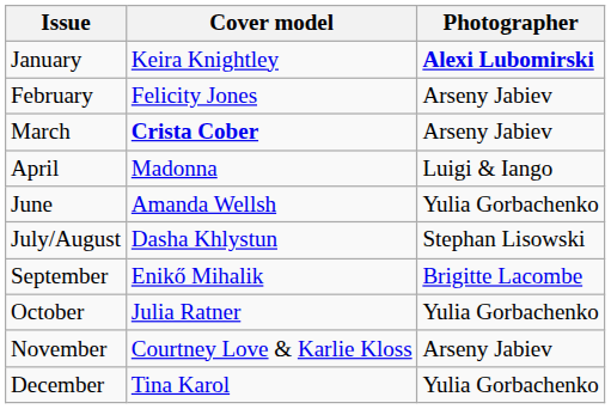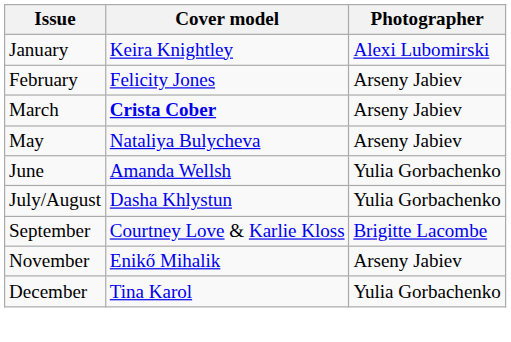 <table class="sortable wikitable">
 <tr>
 <th>Issue</th>
 <th>Cover model</th>
 <th>Photographer</th>
 </tr>
 <tr>
 <td>January</td>
 <td><a href='#'>Keira Knightley</a></td>
-<td><strong><a href='#'>Alexi Lubomirski</a></strong></td>
+<td><a href='#'>Alexi Lubomirski</a></td>
 </tr>
 <tr>
 <td>February</td>
 <td><a href='#'>Felicity Jones</a></td>
 <td>Arseny Jabiev</td>
 </tr>
 <tr>
 <td>March</td>
 <td><strong><a href='#'>Crista Cober</a></strong></td>
 <td>Arseny Jabiev</td>
 </tr>
 <tr>
-<td>April</td>
-<td><a href='#'>Madonna</a></td>
-<td>Luigi & Iango</td>
+<td>May</td>
+<td><a href='#'>Nataliya Bulycheva</a></td>
+<td>Arseny Jabiev</td>
 </tr>
 <tr>
 <td>June</td>
 <td><a href='#'>Amanda Wellsh</a></td>
 <td>Yulia Gorbachenko</td>
 </tr>
 <tr>
 <td>July/August</td>
 <td><a href='#'>Dasha Khlystun</a></td>
-<td>Stephan Lisowski</td>
+<td>Yulia Gorbachenko</td>
 </tr>
 <tr>
 <td>September</td>
-<td><a href='#'>Enikő Mihalik</a></td>
+<td><a href='#'>Courtney Love</a> & <a href='#'>Karlie Kloss</a></td>
 <td><a href='#'>Brigitte Lacombe</a></td>
 </tr>
 <tr>
-<td>October</td>
-<td><a href='#'>Julia Ratner</a></td>
-<td>Yulia Gorbachenko</td>
-</tr>
-<tr>
 <td>November</td>
-<td><a href='#'>Courtney Love</a> & <a href='#'>Karlie Kloss</a></td>
+<td><a href='#'>Enikő Mihalik</a></td>
 <td>Arseny Jabiev</td>
 </tr>
 <tr>
 <td>December</td>
 <td><a href='#'>Tina Karol</a></td>
 <td>Yulia Gorbachenko</td>
 </tr>
 </table>
